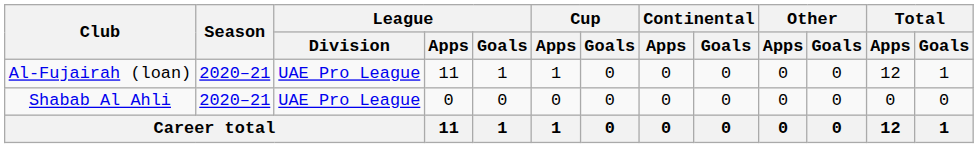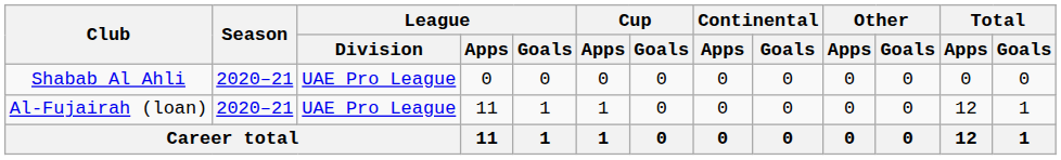 <table class="wikitable" style="text-align: center">
 <tr>
 <th rowspan="2">Club</th>
 <th rowspan="2">Season</th>
 <th colspan="3">League</th>
 <th colspan="2">Cup</th>
 <th colspan="2">Continental</th>
 <th colspan="2">Other</th>
 <th colspan="2">Total</th>
 </tr>
 <tr>
 <th>Division</th>
 <th>Apps</th>
 <th>Goals</th>
 <th>Apps</th>
 <th>Goals</th>
 <th>Apps</th>
 <th>Goals</th>
 <th>Apps</th>
 <th>Goals</th>
 <th>Apps</th>
 <th>Goals</th>
 </tr>
 <tr>
+<td><a href='#'>Shabab Al Ahli</a></td>
+<td><a href='#'>2020–21</a></td>
+<td><a href='#'>UAE Pro League</a></td>
+<td>0</td>
+<td>0</td>
+<td>0</td>
+<td>0</td>
+<td>0</td>
+<td>0</td>
+<td>0</td>
+<td>0</td>
+<td>0</td>
+<td>0</td>
+</tr>
+<tr>
 <td rowspan=1><a href='#'>Al-Fujairah</a> (loan)</td>
 <td><a href='#'>2020–21</a></td>
 <td><a href='#'>UAE Pro League</a></td>
 <td>11</td>
 <td>1</td>
 <td>1</td>
 <td>0</td>
 <td>0</td>
 <td>0</td>
 <td>0</td>
 <td>0</td>
 <td>12</td>
 <td>1</td>
 </tr>
 <tr>
-<td><a href='#'>Shabab Al Ahli</a></td>
-<td><a href='#'>2020–21</a></td>
-<td><a href='#'>UAE Pro League</a></td>
-<td>0</td>
-<td>0</td>
-<td>0</td>
-<td>0</td>
-<td>0</td>
-<td>0</td>
-<td>0</td>
-<td>0</td>
-<td>0</td>
-<td>0</td>
-</tr>
-<tr>
 <th colspan="3"><strong>Career total</strong></th>
 <th>11</th>
 <th>1</th>
 <th>1</th>
 <th>0</th>
 <th>0</th>
 <th>0</th>
 <th>0</th>
 <th>0</th>
 <th>12</th>
 <th>1</th>
 </tr>
 </table>
